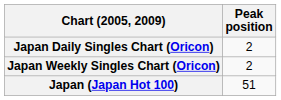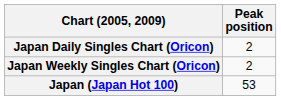 <table class="wikitable sortable plainrowheaders">
 <tr>
 <th>Chart (2005, 2009)</th>
 <th>Peak<br>position</th>
 </tr>
 <tr>
 <th scope="row">Japan Daily Singles Chart (<a href='#'>Oricon</a>)</th>
 <td align="center">2</td>
 </tr>
 <tr>
 <th scope="row">Japan Weekly Singles Chart (<a href='#'>Oricon</a>)</th>
 <td align="center">2</td>
 </tr>
 <tr>
 <th scope="row">Japan (<a href='#'>Japan Hot 100</a>)</th>
-<td align="center">51</td>
+<td align="center">53</td>
 </tr>
 </table>
